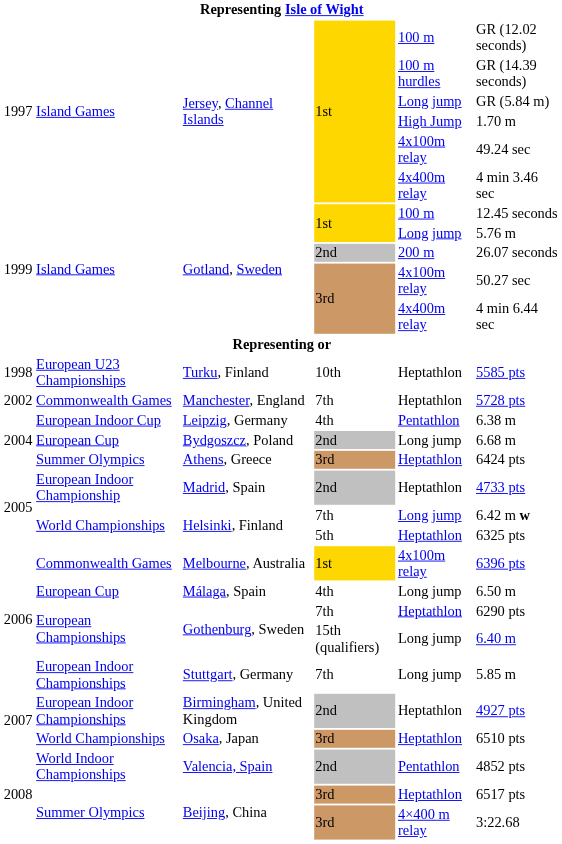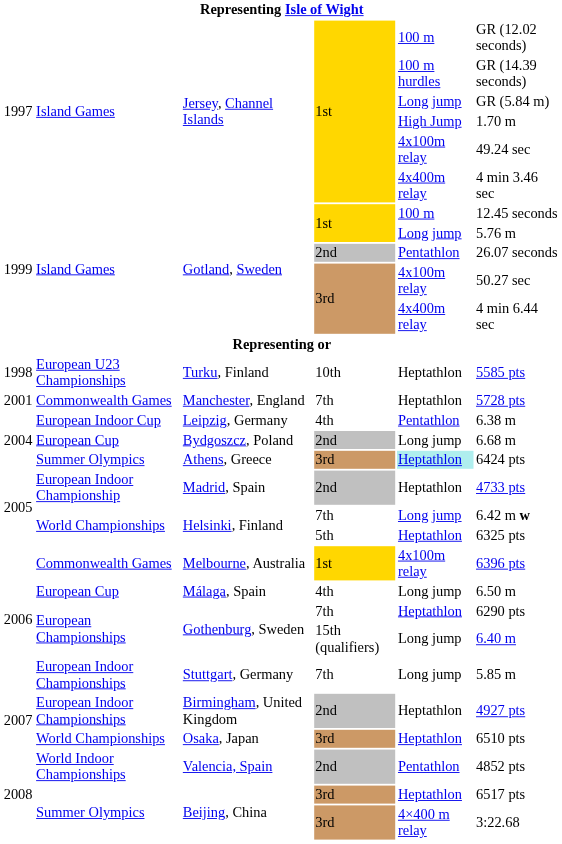 <table>
 <tr>
 <th colspan="6">Representing <a href='#'>Isle of Wight</a></th>
 </tr>
 <tr>
 <td rowspan=6>1997</td>
 <td rowspan=6><a href='#'>Island Games</a></td>
 <td rowspan=6><a href='#'>Jersey</a>, <a href='#'>Channel Islands</a></td>
 <td rowspan=6 bgcolor=gold>1st</td>
 <td><a href='#'>100 m</a></td>
 <td>GR (12.02 seconds)</td>
 </tr>
 <tr>
 <td><a href='#'>100 m hurdles</a></td>
 <td>GR (14.39 seconds)</td>
 </tr>
 <tr>
 <td><a href='#'>Long jump</a></td>
 <td>GR (5.84 m)</td>
 </tr>
 <tr>
 <td><a href='#'>High Jump</a></td>
 <td>1.70 m</td>
 </tr>
 <tr>
 <td><a href='#'>4x100m relay</a></td>
 <td>49.24 sec</td>
 </tr>
 <tr>
 <td><a href='#'>4x400m relay</a></td>
 <td>4 min 3.46 sec</td>
 </tr>
 <tr>
 <td rowspan=5>1999</td>
 <td rowspan=5><a href='#'>Island Games</a></td>
 <td rowspan=5><a href='#'>Gotland</a>, <a href='#'>Sweden</a></td>
 <td rowspan=2 bgcolor=gold>1st</td>
 <td><a href='#'>100 m</a></td>
 <td>12.45 seconds</td>
 </tr>
 <tr>
 <td><a href='#'>Long jump</a></td>
 <td>5.76 m</td>
 </tr>
 <tr>
 <td rowspan=1 bgcolor=silver>2nd</td>
-<td><a href='#'>200 m</a></td>
+<td><a href='#'>Pentathlon</a></td>
 <td>26.07 seconds</td>
 </tr>
 <tr>
 <td rowspan=2 bgcolor=cc9966>3rd</td>
 <td><a href='#'>4x100m relay</a></td>
 <td>50.27 sec</td>
 </tr>
 <tr>
 <td><a href='#'>4x400m relay</a></td>
 <td>4 min 6.44 sec</td>
 </tr>
 <tr>
 <th colspan="6">Representing  or </th>
 </tr>
 <tr>
 <td>1998</td>
 <td><a href='#'>European U23 Championships</a></td>
 <td><a href='#'>Turku</a>, Finland</td>
 <td>10th</td>
 <td>Heptathlon</td>
 <td><a href='#'>5585 pts</a></td>
 </tr>
 <tr>
-<td>2002</td>
+<td>2001</td>
 <td><a href='#'>Commonwealth Games</a></td>
 <td><a href='#'>Manchester</a>, England</td>
 <td>7th</td>
 <td>Heptathlon</td>
 <td><a href='#'>5728 pts</a></td>
 </tr>
 <tr>
 <td rowspan=3>2004</td>
 <td><a href='#'>European Indoor Cup</a></td>
 <td><a href='#'>Leipzig</a>, Germany</td>
 <td>4th</td>
 <td><a href='#'>Pentathlon</a></td>
 <td>6.38 m</td>
 </tr>
 <tr>
 <td><a href='#'>European Cup</a></td>
 <td><a href='#'>Bydgoszcz</a>, Poland</td>
 <td bgcolor=silver>2nd</td>
 <td>Long jump</td>
 <td>6.68 m</td>
 </tr>
 <tr>
 <td><a href='#'>Summer Olympics</a></td>
 <td><a href='#'>Athens</a>, Greece</td>
 <td bgcolor=cc9966>3rd</td>
-<td><a href='#'>Heptathlon</a></td>
+<td style="background: paleturquoise;"><a href='#'>Heptathlon</a></td>
 <td>6424 pts</td>
 </tr>
 <tr>
 <td rowspan=3>2005</td>
 <td><a href='#'>European Indoor Championship</a></td>
 <td><a href='#'>Madrid</a>, Spain</td>
 <td bgcolor=silver>2nd</td>
 <td>Heptathlon</td>
 <td><a href='#'>4733 pts</a></td>
 </tr>
 <tr>
 <td rowspan=2><a href='#'>World Championships</a></td>
 <td rowspan=2><a href='#'>Helsinki</a>, Finland</td>
 <td>7th</td>
 <td><a href='#'>Long jump</a></td>
 <td>6.42 m <strong>w</strong></td>
 </tr>
 <tr>
 <td>5th</td>
 <td><a href='#'>Heptathlon</a></td>
 <td>6325 pts</td>
 </tr>
 <tr>
 <td rowspan=5>2006</td>
 <td><a href='#'>Commonwealth Games</a></td>
 <td><a href='#'>Melbourne</a>, Australia</td>
 <td bgcolor=gold>1st</td>
 <td><a href='#'>4x100m relay</a></td>
 <td><a href='#'>6396 pts</a></td>
 </tr>
 <tr>
 <td><a href='#'>European Cup</a></td>
 <td><a href='#'>Málaga</a>, Spain</td>
 <td>4th</td>
 <td>Long jump</td>
 <td>6.50 m</td>
 </tr>
 <tr>
 <td rowspan=2><a href='#'>European Championships</a></td>
 <td rowspan=2><a href='#'>Gothenburg</a>, Sweden</td>
 <td>7th</td>
 <td><a href='#'>Heptathlon</a></td>
 <td>6290 pts</td>
 </tr>
 <tr>
 <td>15th (qualifiers)</td>
 <td>Long jump</td>
 <td><a href='#'>6.40 m</a></td>
 </tr>
 <tr>
 <td><a href='#'>European Indoor Championships</a></td>
 <td><a href='#'>Stuttgart</a>, Germany</td>
 <td>7th</td>
 <td>Long jump</td>
 <td>5.85 m</td>
 </tr>
 <tr>
 <td rowspan=2>2007</td>
 <td><a href='#'>European Indoor Championships</a></td>
 <td><a href='#'>Birmingham</a>, United Kingdom</td>
 <td bgcolor=silver>2nd</td>
 <td>Heptathlon</td>
 <td><a href='#'>4927 pts</a></td>
 </tr>
 <tr>
 <td><a href='#'>World Championships</a></td>
 <td><a href='#'>Osaka</a>, Japan</td>
 <td bgcolor=cc9966>3rd</td>
 <td><a href='#'>Heptathlon</a></td>
 <td>6510 pts</td>
 </tr>
 <tr>
 <td rowspan=3>2008</td>
 <td><a href='#'>World Indoor Championships</a></td>
 <td><a href='#'>Valencia, Spain</a></td>
 <td bgcolor=silver>2nd</td>
 <td><a href='#'>Pentathlon</a></td>
 <td>4852 pts</td>
 </tr>
 <tr>
 <td rowspan=2><a href='#'>Summer Olympics</a></td>
 <td rowspan=2><a href='#'>Beijing</a>, China</td>
 <td bgcolor=cc9966>3rd</td>
 <td><a href='#'>Heptathlon</a></td>
 <td>6517 pts</td>
 </tr>
 <tr>
 <td bgcolor=cc9966>3rd</td>
 <td><a href='#'>4×400 m relay</a></td>
 <td>3:22.68</td>
 </tr>
 </table>
